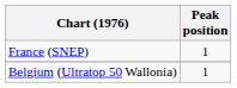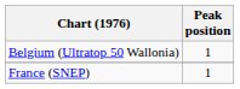 <table class="wikitable plainrowheaders sortable" style="text-align:left;">
 <tr>
 <th scope="col">Chart (1976)</th>
 <th scope="col">Peak<br>position</th>
 </tr>
 <tr>
-<td><a href='#'>France</a> (<a href='#'>SNEP</a>)</td>
+<td><a href='#'>Belgium</a> (<a href='#'>Ultratop 50</a> Wallonia)</td>
 <td align="center">1</td>
 </tr>
 <tr>
 </tr>
 <tr>
-<td><a href='#'>Belgium</a> (<a href='#'>Ultratop 50</a> Wallonia)</td>
+<td><a href='#'>France</a> (<a href='#'>SNEP</a>)</td>
 <td align="center">1</td>
 </tr>
 </table>
